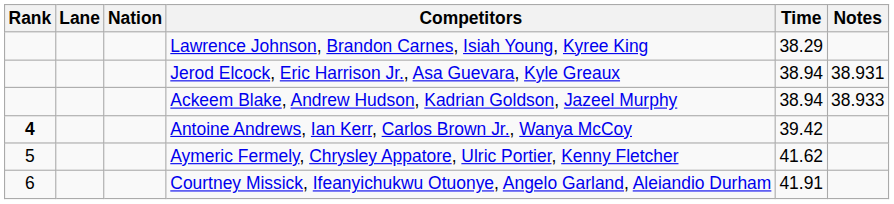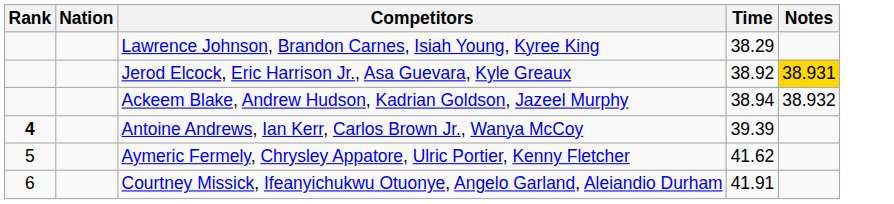 <table class="wikitable sortable" style="text-align:center">
 <tr>
 <th>Rank</th>
-<th>Lane</th>
 <th>Nation</th>
 <th>Competitors</th>
 <th>Time</th>
 <th>Notes</th>
 </tr>
 <tr>
-<td></td>
 <td></td>
 <td align=left></td>
 <td align=left><a href='#'>Lawrence Johnson</a>, <a href='#'>Brandon Carnes</a>, <a href='#'>Isiah Young</a>, <a href='#'>Kyree King</a></td>
 <td>38.29</td>
 <td></td>
 </tr>
 <tr>
 <td></td>
-<td></td>
 <td align=left></td>
 <td align=left><a href='#'>Jerod Elcock</a>, <a href='#'>Eric Harrison Jr.</a>, <a href='#'>Asa Guevara</a>, <a href='#'>Kyle Greaux</a></td>
-<td>38.94</td>
-<td>38.931</td>
+<td>38.92</td>
+<td style="background: gold;">38.931</td>
 </tr>
 <tr>
-<td></td>
 <td></td>
 <td align=left></td>
 <td align=left><a href='#'>Ackeem Blake</a>, <a href='#'>Andrew Hudson</a>, <a href='#'>Kadrian Goldson</a>, <a href='#'>Jazeel Murphy</a></td>
 <td>38.94</td>
-<td>38.933</td>
+<td>38.932</td>
 </tr>
 <tr>
 <td><strong>4</strong></td>
-<td></td>
 <td align=left></td>
 <td align=left><a href='#'>Antoine Andrews</a>, <a href='#'>Ian Kerr</a>, <a href='#'>Carlos Brown Jr.</a>, <a href='#'>Wanya McCoy</a></td>
-<td>39.42</td>
+<td>39.39</td>
 <td></td>
 </tr>
 <tr>
 <td>5</td>
-<td></td>
 <td align=left></td>
 <td align=left><a href='#'>Aymeric Fermely</a>, <a href='#'>Chrysley Appatore</a>, <a href='#'>Ulric Portier</a>, <a href='#'>Kenny Fletcher</a></td>
 <td>41.62</td>
 <td></td>
 </tr>
 <tr>
 <td>6</td>
-<td></td>
 <td align=left></td>
 <td align=left><a href='#'>Courtney Missick</a>, <a href='#'>Ifeanyichukwu Otuonye</a>, <a href='#'>Angelo Garland</a>, <a href='#'>Aleiandio Durham</a></td>
 <td>41.91</td>
 <td></td>
 </tr>
 </table>
